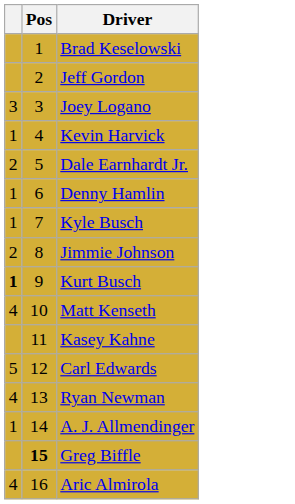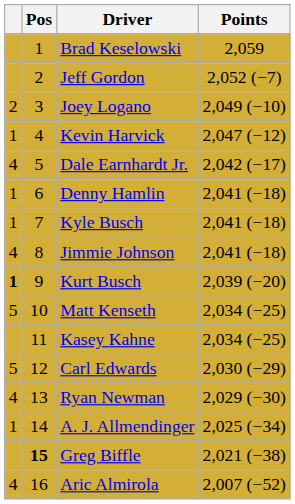 <table class="wikitable" style="font-size: 95%;">
 <tr>
 <th></th>
 <th>Pos</th>
 <th>Driver</th>
+<th>Points</th>
 </tr>
 <tr style="background:#D4AF37;">
 <td align="left"></td>
 <td style="text-align:center;">1</td>
 <td><a href='#'>Brad Keselowski</a></td>
+<td style="text-align:center;">2,059</td>
 </tr>
 <tr style="background:#D4AF37;">
 <td align="left"></td>
 <td style="text-align:center;">2</td>
 <td><a href='#'>Jeff Gordon</a></td>
+<td style="text-align:center;">2,052 (−7)</td>
 </tr>
 <tr style="background:#D4AF37;">
-<td align="left"> 3</td>
+<td align="left"> 2</td>
 <td style="text-align:center;">3</td>
 <td><a href='#'>Joey Logano</a></td>
+<td style="text-align:center;">2,049 (−10)</td>
 </tr>
 <tr style="background:#D4AF37;">
 <td align="left"> 1</td>
 <td style="text-align:center;">4</td>
 <td><a href='#'>Kevin Harvick</a></td>
+<td style="text-align:center;">2,047 (−12)</td>
 </tr>
 <tr style="background:#D4AF37;">
-<td align="left"> 2</td>
+<td align="left"> 4</td>
 <td style="text-align:center;">5</td>
 <td><a href='#'>Dale Earnhardt Jr.</a></td>
+<td style="text-align:center;">2,042 (−17)</td>
 </tr>
 <tr style="background:#D4AF37;">
 <td align="left"> 1</td>
 <td style="text-align:center;">6</td>
 <td><a href='#'>Denny Hamlin</a></td>
+<td style="text-align:center;">2,041 (−18)</td>
 </tr>
 <tr style="background:#D4AF37;">
 <td align="left"> 1</td>
 <td style="text-align:center;">7</td>
 <td><a href='#'>Kyle Busch</a></td>
+<td style="text-align:center;">2,041 (−18)</td>
 </tr>
 <tr style="background:#D4AF37;">
-<td align="left"> 2</td>
+<td align="left"> 4</td>
 <td style="text-align:center;">8</td>
 <td><a href='#'>Jimmie Johnson</a></td>
+<td style="text-align:center;">2,041 (−18)</td>
 </tr>
 <tr style="background:#D4AF37;">
 <td align="left"><strong> 1</strong></td>
 <td style="text-align:center;">9</td>
 <td><a href='#'>Kurt Busch</a></td>
+<td style="text-align:center;">2,039 (−20)</td>
 </tr>
 <tr style="background:#D4AF37;">
-<td align="left"> 4</td>
+<td align="left"> 5</td>
 <td style="text-align:center;">10</td>
 <td><a href='#'>Matt Kenseth</a></td>
+<td style="text-align:center;">2,034 (−25)</td>
 </tr>
 <tr style="background:#D4AF37;">
 <td align="left"></td>
 <td style="text-align:center;">11</td>
 <td><a href='#'>Kasey Kahne</a></td>
+<td style="text-align:center;">2,034 (−25)</td>
 </tr>
 <tr style="background:#D4AF37;">
 <td align="left"> 5</td>
 <td style="text-align:center;">12</td>
 <td><a href='#'>Carl Edwards</a></td>
+<td style="text-align:center;">2,030 (−29)</td>
 </tr>
 <tr style="background:#D4AF37;">
 <td align="left"> 4</td>
 <td style="text-align:center;">13</td>
 <td><a href='#'>Ryan Newman</a></td>
+<td style="text-align:center;">2,029 (−30)</td>
 </tr>
 <tr style="background:#D4AF37;">
 <td align="left"> 1</td>
 <td style="text-align:center;">14</td>
 <td><a href='#'>A. J. Allmendinger</a></td>
+<td style="text-align:center;">2,025 (−34)</td>
 </tr>
 <tr style="background:#D4AF37;">
 <td align="left"></td>
 <td style="text-align:center;"><strong>15</strong></td>
 <td><a href='#'>Greg Biffle</a></td>
+<td style="text-align:center;">2,021 (−38)</td>
 </tr>
 <tr style="background:#D4AF37;">
 <td align="left"> 4</td>
 <td style="text-align:center;">16</td>
 <td><a href='#'>Aric Almirola</a></td>
+<td style="text-align:center;">2,007 (−52)</td>
 </tr>
 </table>
